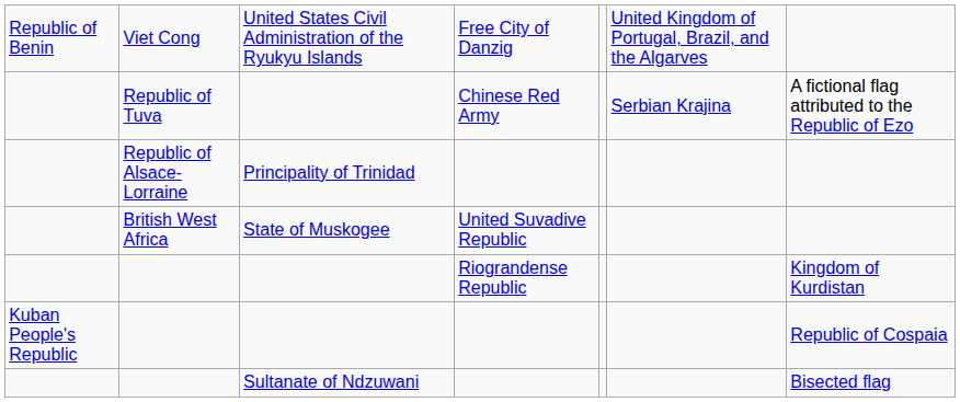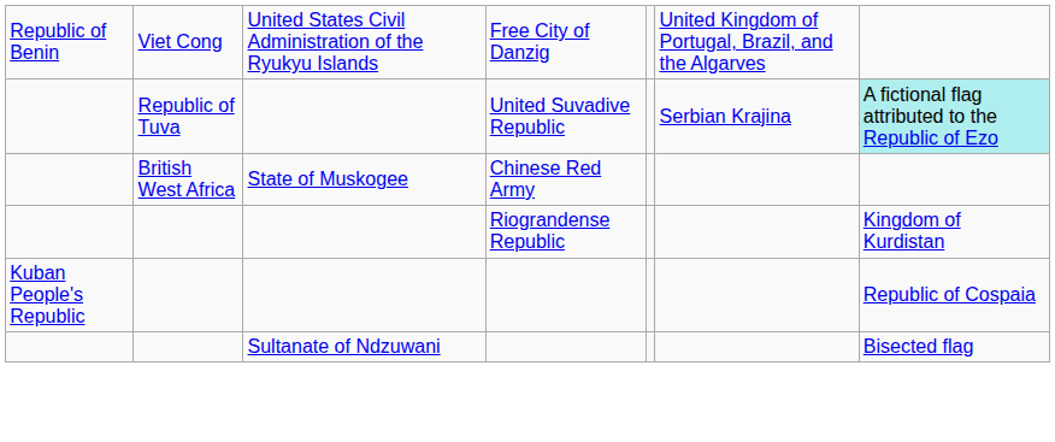 <table class="wikitable">
 <tr>
 <td> <a href='#'>Republic of Benin</a></td>
 <td> <a href='#'>Viet Cong</a></td>
 <td> <a href='#'>United States Civil Administration of the Ryukyu Islands</a></td>
 <td> <a href='#'>Free City of Danzig</a></td>
 <td></td>
 <td> <a href='#'>United Kingdom of Portugal, Brazil, and the Algarves</a></td>
 <td></td>
 </tr>
 <tr>
 <td></td>
 <td> <a href='#'>Republic of Tuva</a></td>
 <td></td>
-<td> <a href='#'>Chinese Red Army</a></td>
+<td> <a href='#'>United Suvadive Republic</a></td>
 <td></td>
 <td> <a href='#'>Serbian Krajina</a></td>
-<td>A fictional flag attributed to the <a href='#'>Republic of Ezo</a></td>
-</tr>
-<tr>
-<td></td>
-<td> <a href='#'>Republic of Alsace-Lorraine</a></td>
-<td> <a href='#'>Principality of Trinidad</a></td>
-<td></td>
-<td></td>
-<td></td>
-<td></td>
+<td style="background: paleturquoise;">A fictional flag attributed to the <a href='#'>Republic of Ezo</a></td>
 </tr>
 <tr>
 <td></td>
 <td> <a href='#'>British West Africa</a></td>
 <td> <a href='#'>State of Muskogee</a></td>
-<td> <a href='#'>United Suvadive Republic</a></td>
+<td> <a href='#'>Chinese Red Army</a></td>
 <td></td>
 <td></td>
 <td></td>
 </tr>
 <tr>
 <td></td>
 <td></td>
 <td></td>
 <td> <a href='#'>Riograndense Republic</a></td>
 <td></td>
 <td></td>
 <td> <a href='#'>Kingdom of Kurdistan</a></td>
 </tr>
 <tr>
 <td> <a href='#'>Kuban People's Republic</a></td>
 <td></td>
 <td></td>
 <td></td>
 <td></td>
 <td></td>
 <td> <a href='#'>Republic of Cospaia</a></td>
 </tr>
 <tr>
 <td></td>
 <td></td>
 <td> <a href='#'>Sultanate of Ndzuwani</a></td>
 <td></td>
 <td></td>
 <td></td>
 <td> <a href='#'>Bisected flag</a></td>
 </tr>
 </table>
